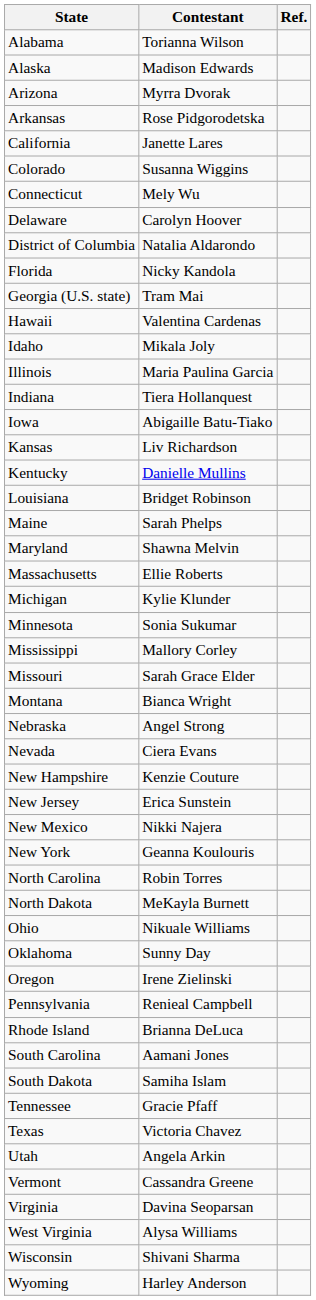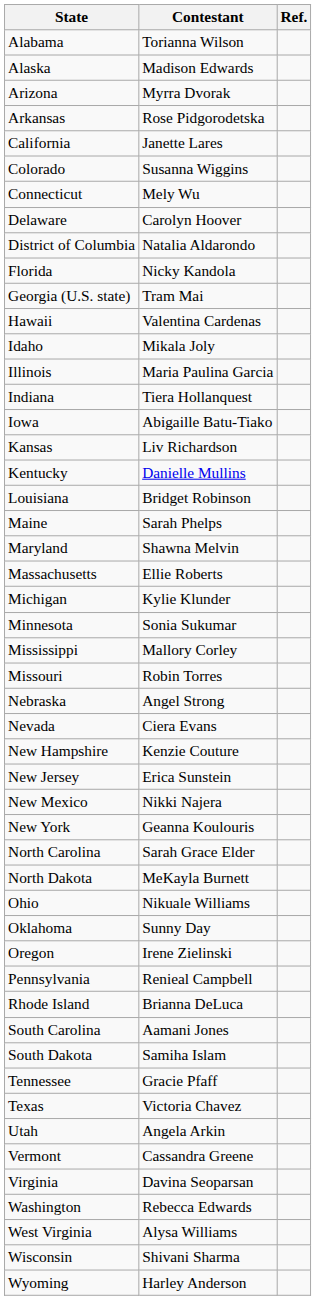 <table class="wikitable sortable" style="font-size: 95%;">
 <tr>
 <th>State</th>
 <th>Contestant</th>
 <th>Ref.</th>
 </tr>
 <tr>
 <td>Alabama</td>
 <td>Torianna Wilson</td>
 <td></td>
 </tr>
 <tr>
 <td>Alaska</td>
 <td>Madison Edwards</td>
 <td></td>
 </tr>
 <tr>
 <td>Arizona</td>
 <td>Myrra Dvorak</td>
 <td></td>
 </tr>
 <tr>
 <td>Arkansas</td>
 <td>Rose Pidgorodetska</td>
 <td></td>
 </tr>
 <tr>
 <td>California</td>
 <td>Janette Lares</td>
 <td></td>
 </tr>
 <tr>
 <td>Colorado</td>
 <td>Susanna Wiggins</td>
 <td></td>
 </tr>
 <tr>
 <td>Connecticut</td>
 <td>Mely Wu</td>
 <td></td>
 </tr>
 <tr>
 <td>Delaware</td>
 <td>Carolyn Hoover</td>
 <td></td>
 </tr>
 <tr>
 <td>District of Columbia</td>
 <td>Natalia Aldarondo</td>
 <td></td>
 </tr>
 <tr>
 <td>Florida</td>
 <td>Nicky Kandola</td>
 <td></td>
 </tr>
 <tr>
 <td>Georgia (U.S. state)</td>
 <td>Tram Mai</td>
 <td></td>
 </tr>
 <tr>
 <td>Hawaii</td>
 <td>Valentina Cardenas</td>
 <td></td>
 </tr>
 <tr>
 <td>Idaho</td>
 <td>Mikala Joly</td>
 <td></td>
 </tr>
 <tr>
 <td>Illinois</td>
 <td>Maria Paulina Garcia</td>
 <td></td>
 </tr>
 <tr>
 <td>Indiana</td>
 <td>Tiera Hollanquest</td>
 <td></td>
 </tr>
 <tr>
 <td>Iowa</td>
 <td>Abigaille Batu-Tiako</td>
 <td></td>
 </tr>
 <tr>
 <td>Kansas</td>
 <td>Liv Richardson</td>
 <td></td>
 </tr>
 <tr>
 <td>Kentucky</td>
 <td><a href='#'>Danielle Mullins</a></td>
 <td></td>
 </tr>
 <tr>
 <td>Louisiana</td>
 <td>Bridget Robinson</td>
 <td></td>
 </tr>
 <tr>
 <td>Maine</td>
 <td>Sarah Phelps</td>
 <td></td>
 </tr>
 <tr>
 <td>Maryland</td>
 <td>Shawna Melvin</td>
 <td></td>
 </tr>
 <tr>
 <td>Massachusetts</td>
 <td>Ellie Roberts</td>
 <td></td>
 </tr>
 <tr>
 <td>Michigan</td>
 <td>Kylie Klunder</td>
 <td></td>
 </tr>
 <tr>
 <td>Minnesota</td>
 <td>Sonia Sukumar</td>
 <td></td>
 </tr>
 <tr>
 <td>Mississippi</td>
 <td>Mallory Corley</td>
 <td></td>
 </tr>
 <tr>
 <td>Missouri</td>
-<td>Sarah Grace Elder</td>
-<td></td>
-</tr>
-<tr>
-<td>Montana</td>
-<td>Bianca Wright</td>
+<td>Robin Torres</td>
 <td></td>
 </tr>
 <tr>
 <td>Nebraska</td>
 <td>Angel Strong</td>
 <td></td>
 </tr>
 <tr>
 <td>Nevada</td>
 <td>Ciera Evans</td>
 <td></td>
 </tr>
 <tr>
 <td>New Hampshire</td>
 <td>Kenzie Couture</td>
 <td></td>
 </tr>
 <tr>
 <td>New Jersey</td>
 <td>Erica Sunstein</td>
 <td></td>
 </tr>
 <tr>
 <td>New Mexico</td>
 <td>Nikki Najera</td>
 <td></td>
 </tr>
 <tr>
 <td>New York</td>
 <td>Geanna Koulouris</td>
 <td></td>
 </tr>
 <tr>
 <td>North Carolina</td>
-<td>Robin Torres</td>
+<td>Sarah Grace Elder</td>
 <td></td>
 </tr>
 <tr>
 <td>North Dakota</td>
 <td>MeKayla Burnett</td>
 <td></td>
 </tr>
 <tr>
 <td>Ohio</td>
 <td>Nikuale Williams</td>
 <td></td>
 </tr>
 <tr>
 <td>Oklahoma</td>
 <td>Sunny Day</td>
 <td></td>
 </tr>
 <tr>
 <td>Oregon</td>
 <td>Irene Zielinski</td>
 <td></td>
 </tr>
 <tr>
 <td>Pennsylvania</td>
 <td>Renieal Campbell</td>
 <td></td>
 </tr>
 <tr>
 <td>Rhode Island</td>
 <td>Brianna DeLuca</td>
 <td></td>
 </tr>
 <tr>
 <td>South Carolina</td>
 <td>Aamani Jones</td>
 <td></td>
 </tr>
 <tr>
 <td>South Dakota</td>
 <td>Samiha Islam</td>
 <td></td>
 </tr>
 <tr>
 <td>Tennessee</td>
 <td>Gracie Pfaff</td>
 <td></td>
 </tr>
 <tr>
 <td>Texas</td>
 <td>Victoria Chavez</td>
 <td></td>
 </tr>
 <tr>
 <td>Utah</td>
 <td>Angela Arkin</td>
 <td></td>
 </tr>
 <tr>
 <td>Vermont</td>
 <td>Cassandra Greene</td>
 <td></td>
 </tr>
 <tr>
 <td>Virginia</td>
 <td>Davina Seoparsan</td>
 <td></td>
 </tr>
 <tr>
+<td>Washington</td>
+<td>Rebecca Edwards</td>
+<td></td>
+</tr>
+<tr>
 <td>West Virginia</td>
 <td>Alysa Williams</td>
 <td></td>
 </tr>
 <tr>
 <td>Wisconsin</td>
 <td>Shivani Sharma</td>
 <td></td>
 </tr>
 <tr>
 <td>Wyoming</td>
 <td>Harley Anderson</td>
 <td></td>
 </tr>
 </table>
